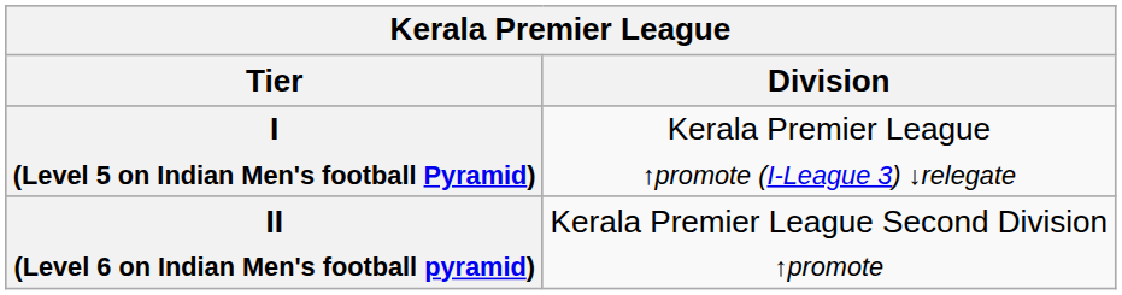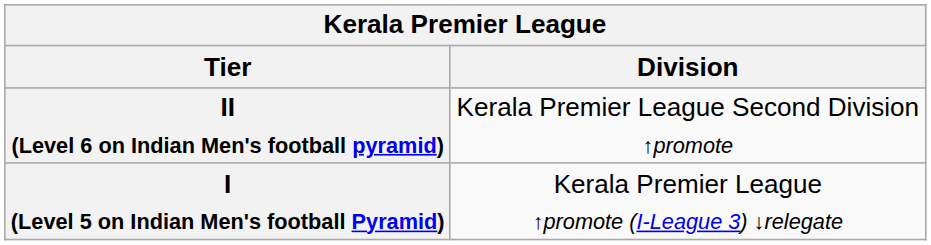 <table class="wikitable" style="text-align:center;">
 <tr>
 <th colspan="2">Kerala Premier League</th>
 </tr>
 <tr>
 <th>Tier</th>
 <th>Division</th>
 </tr>
 <tr>
+<th>II<br><sub>(Level 6 on Indian Men's football <a href='#'>pyramid</a>)</sub></th>
+<td>Kerala Premier League Second Division <br><em><sub>↑promote</sub></em></td>
+</tr>
+<tr>
 <th>I<br><sub>(Level 5 on Indian Men's football <a href='#'>Pyramid</a>)</sub></th>
 <td>Kerala Premier League <br><sub><em>↑promote (<a href='#'>I-League 3</a>) ↓relegate </em></sub></td>
 </tr>
-<tr>
-<th>II<br><sub>(Level 6 on Indian Men's football <a href='#'>pyramid</a>)</sub></th>
-<td>Kerala Premier League Second Division <br><em><sub>↑promote</sub></em></td>
-</tr>
 </table>
